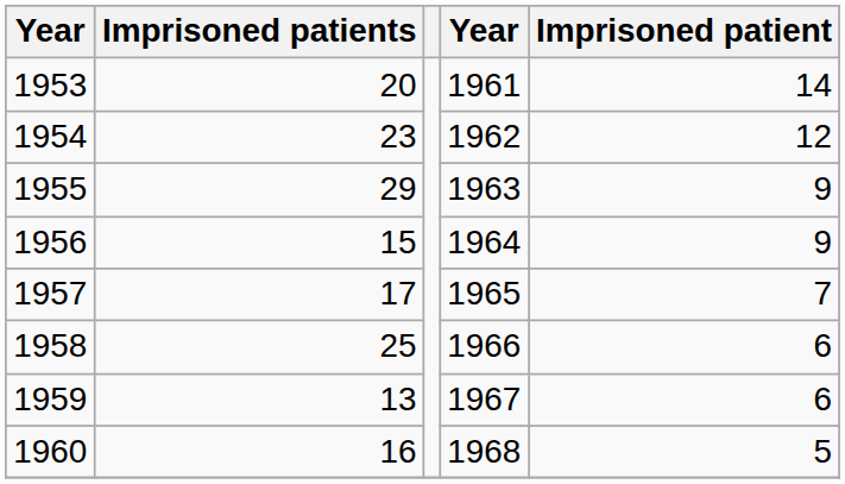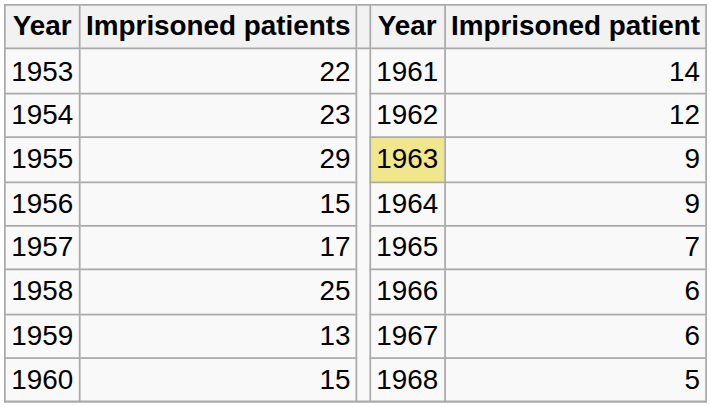 <table class="wikitable" style="text-align:right">
 <tr>
 <th>Year</th>
 <th>Imprisoned patients</th>
 <th></th>
 <th>Year</th>
 <th>Imprisoned patient</th>
 </tr>
 <tr>
 <td>1953</td>
-<td>20</td>
+<td>22</td>
 <td rowspan=8></td>
 <td>1961</td>
 <td>14</td>
 </tr>
 <tr>
 <td>1954</td>
 <td>23</td>
 <td>1962</td>
 <td>12</td>
 </tr>
 <tr>
 <td>1955</td>
 <td>29</td>
-<td>1963</td>
+<td style="background: khaki;">1963</td>
 <td>9</td>
 </tr>
 <tr>
 <td>1956</td>
 <td>15</td>
 <td>1964</td>
 <td>9</td>
 </tr>
 <tr>
 <td>1957</td>
 <td>17</td>
 <td>1965</td>
 <td>7</td>
 </tr>
 <tr>
 <td>1958</td>
 <td>25</td>
 <td>1966</td>
 <td>6</td>
 </tr>
 <tr>
 <td>1959</td>
 <td>13</td>
 <td>1967</td>
 <td>6</td>
 </tr>
 <tr>
 <td>1960</td>
-<td>16</td>
+<td>15</td>
 <td>1968</td>
 <td>5</td>
 </tr>
 <tr>
 </tr>
 </table>
